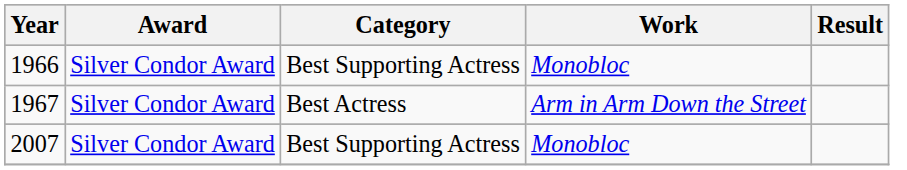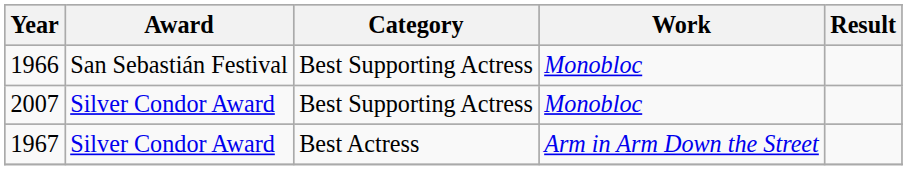 <table class="wikitable" style="font-size: 90%;">
 <tr>
 <th>Year</th>
 <th>Award</th>
 <th>Category</th>
 <th>Work</th>
 <th>Result</th>
 </tr>
 <tr>
 <td>1966</td>
+<td>San Sebastián Festival</td>
+<td>Best Supporting Actress</td>
+<td><em><a href='#'>Monobloc</a></em></td>
+<td></td>
+</tr>
+<tr>
+<td>2007</td>
 <td><a href='#'>Silver Condor Award</a></td>
 <td>Best Supporting Actress</td>
 <td><em><a href='#'>Monobloc</a></em></td>
 <td></td>
 </tr>
 <tr>
 <td>1967</td>
 <td><a href='#'>Silver Condor Award</a></td>
 <td>Best Actress</td>
 <td><a href='#'><em>Arm in Arm Down the Street</em></a></td>
 <td></td>
 </tr>
 <tr>
-<td>2007</td>
-<td><a href='#'>Silver Condor Award</a></td>
-<td>Best Supporting Actress</td>
-<td><em><a href='#'>Monobloc</a></em></td>
-<td></td>
-</tr>
-<tr>
 </tr>
 </table>
